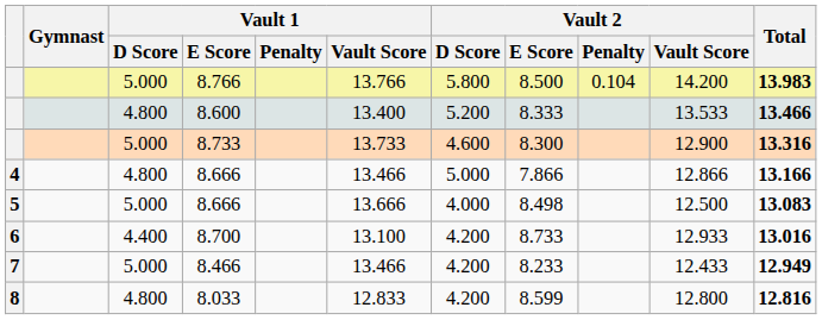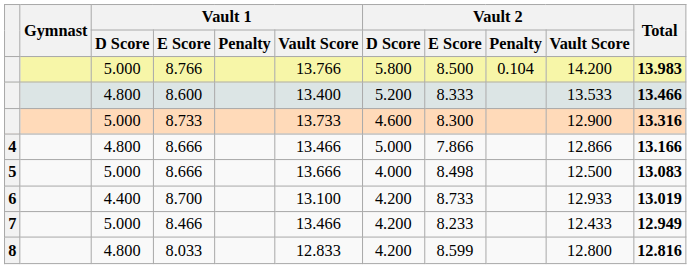 <table class="wikitable sortable" style="text-align:center;">
 <tr>
 <th rowspan=2></th>
 <th rowspan=2>Gymnast</th>
 <th colspan=4>Vault 1</th>
 <th colspan=4>Vault 2</th>
 <th rowspan=2>Total</th>
 </tr>
 <tr>
 <th>D Score</th>
 <th>E Score</th>
 <th>Penalty</th>
 <th>Vault Score</th>
 <th>D Score</th>
 <th>E Score</th>
 <th>Penalty</th>
 <th>Vault Score</th>
 </tr>
 <tr style="background:#F7F6A8;">
 <th></th>
 <td align="left"></td>
 <td>5.000</td>
 <td>8.766</td>
 <td></td>
 <td>13.766</td>
 <td>5.800</td>
 <td>8.500</td>
 <td>0.104</td>
 <td>14.200</td>
 <td><strong>13.983</strong></td>
 </tr>
 <tr style="background:#DCE5E5;">
 <th></th>
 <td align="left"></td>
 <td>4.800</td>
 <td>8.600</td>
 <td></td>
 <td>13.400</td>
 <td>5.200</td>
 <td>8.333</td>
 <td></td>
 <td>13.533</td>
 <td><strong>13.466</strong></td>
 </tr>
 <tr style="background:#FFDAB9;">
 <th></th>
 <td align="left"></td>
 <td>5.000</td>
 <td>8.733</td>
 <td></td>
 <td>13.733</td>
 <td>4.600</td>
 <td>8.300</td>
 <td></td>
 <td>12.900</td>
 <td><strong>13.316</strong></td>
 </tr>
 <tr>
 <th>4</th>
 <td align="left"></td>
 <td>4.800</td>
 <td>8.666</td>
 <td></td>
 <td>13.466</td>
 <td>5.000</td>
 <td>7.866</td>
 <td></td>
 <td>12.866</td>
 <td><strong>13.166</strong></td>
 </tr>
 <tr>
 <th>5</th>
 <td align="left"></td>
 <td>5.000</td>
 <td>8.666</td>
 <td></td>
 <td>13.666</td>
 <td>4.000</td>
 <td>8.498</td>
 <td></td>
 <td>12.500</td>
 <td><strong>13.083</strong></td>
 </tr>
 <tr>
 <th>6</th>
 <td align="left"></td>
 <td>4.400</td>
 <td>8.700</td>
 <td></td>
 <td>13.100</td>
 <td>4.200</td>
 <td>8.733</td>
 <td></td>
 <td>12.933</td>
-<td><strong>13.016</strong></td>
+<td><strong>13.019</strong></td>
 </tr>
 <tr>
 <th>7</th>
 <td align="left"></td>
 <td>5.000</td>
 <td>8.466</td>
 <td></td>
 <td>13.466</td>
 <td>4.200</td>
 <td>8.233</td>
 <td></td>
 <td>12.433</td>
 <td><strong>12.949</strong></td>
 </tr>
 <tr>
 <th>8</th>
 <td align="left"></td>
 <td>4.800</td>
 <td>8.033</td>
 <td></td>
 <td>12.833</td>
 <td>4.200</td>
 <td>8.599</td>
 <td></td>
 <td>12.800</td>
 <td><strong>12.816</strong></td>
 </tr>
 </table>
